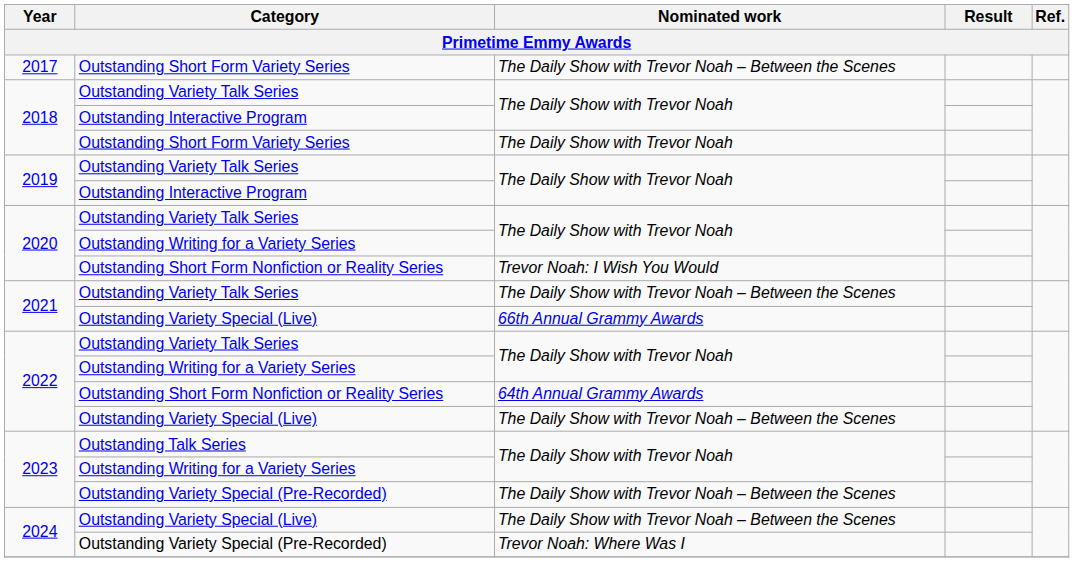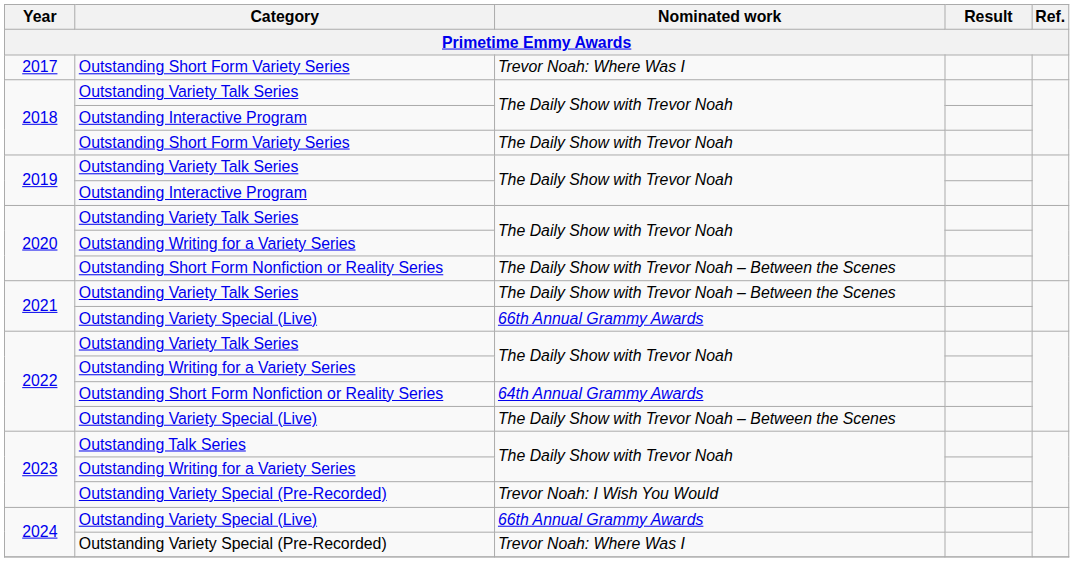 <table class=wikitable>
 <tr>
 <th scope="col" style="width:4em;">Year</th>
 <th scope="col" style="width:26em;">Category</th>
 <th scope="col" style="width:28em;">Nominated work</th>
 <th scope="col" style="width:5em;">Result</th>
 <th>Ref.</th>
 </tr>
 <tr>
 <th colspan=5><a href='#'>Primetime Emmy Awards</a></th>
 </tr>
 <tr>
 <td style="text-align:center;"><a href='#'>2017</a></td>
 <td><a href='#'>Outstanding Short Form Variety Series</a></td>
-<td><em>The Daily Show with Trevor Noah – Between the Scenes</em></td>
+<td><em>Trevor Noah: Where Was I</em></td>
 <td></td>
 <td style="text-align:center;"></td>
 </tr>
 <tr>
 <td style="text-align:center;", rowspan="3"><a href='#'>2018</a></td>
 <td><a href='#'>Outstanding Variety Talk Series</a></td>
 <td rowspan="2"><em>The Daily Show with Trevor Noah</em></td>
 <td></td>
 <td style="text-align:center;" rowspan="3"></td>
 </tr>
 <tr>
 <td><a href='#'>Outstanding Interactive Program</a></td>
 <td></td>
 </tr>
 <tr>
 <td><a href='#'>Outstanding Short Form Variety Series</a></td>
 <td><em>The Daily Show with Trevor Noah</em></td>
 <td></td>
 </tr>
 <tr>
 <td style="text-align:center;", rowspan="2"><a href='#'>2019</a></td>
 <td><a href='#'>Outstanding Variety Talk Series</a></td>
 <td rowspan=2><em>The Daily Show with Trevor Noah</em></td>
 <td></td>
 <td style="text-align:center;" rowspan="2"></td>
 </tr>
 <tr>
 <td><a href='#'>Outstanding Interactive Program</a></td>
 <td></td>
 </tr>
 <tr>
 <td style="text-align:center;", rowspan="3"><a href='#'>2020</a></td>
 <td><a href='#'>Outstanding Variety Talk Series</a></td>
 <td rowspan=2><em>The Daily Show with Trevor Noah</em></td>
 <td></td>
 <td style="text-align:center;" rowspan="3"></td>
 </tr>
 <tr>
 <td><a href='#'>Outstanding Writing for a Variety Series</a></td>
 <td></td>
 </tr>
 <tr>
 <td><a href='#'>Outstanding Short Form Nonfiction or Reality Series</a></td>
-<td rowspan="1"><em>Trevor Noah: I Wish You Would</em></td>
+<td><em>The Daily Show with Trevor Noah – Between the Scenes</em></td>
 <td></td>
 </tr>
 <tr>
 <td style="text-align:center;", rowspan="2"><a href='#'>2021</a></td>
 <td><a href='#'>Outstanding Variety Talk Series</a></td>
 <td><em>The Daily Show with Trevor Noah – Between the Scenes</em></td>
 <td></td>
 <td style="text-align:center;" rowspan="2"></td>
 </tr>
 <tr>
 <td><a href='#'>Outstanding Variety Special (Live)</a></td>
 <td><em><a href='#'>66th Annual Grammy Awards</a></em></td>
 <td></td>
 </tr>
 <tr>
 <td style="text-align:center;", rowspan=4><a href='#'>2022</a></td>
 <td><a href='#'>Outstanding Variety Talk Series</a></td>
 <td rowspan=2><em>The Daily Show with Trevor Noah</em></td>
 <td></td>
 <td style="text-align:center;" rowspan="4"></td>
 </tr>
 <tr>
 <td><a href='#'>Outstanding Writing for a Variety Series</a></td>
 <td></td>
 </tr>
 <tr>
 <td><a href='#'>Outstanding Short Form Nonfiction or Reality Series</a></td>
 <td><em><a href='#'>64th Annual Grammy Awards</a></em></td>
 <td></td>
 </tr>
 <tr>
 <td><a href='#'>Outstanding Variety Special (Live)</a></td>
 <td><em>The Daily Show with Trevor Noah – Between the Scenes</em></td>
 <td></td>
 </tr>
 <tr>
 <td style="text-align:center;", rowspan="3"><a href='#'>2023</a></td>
 <td><a href='#'>Outstanding Talk Series</a></td>
 <td rowspan=2><em>The Daily Show with Trevor Noah</em></td>
 <td></td>
 <td style="text-align:center;" rowspan="3"></td>
 </tr>
 <tr>
 <td><a href='#'>Outstanding Writing for a Variety Series</a></td>
 <td></td>
 </tr>
 <tr>
 <td rowspan=1><a href='#'>Outstanding Variety Special (Pre-Recorded)</a></td>
-<td><em>The Daily Show with Trevor Noah – Between the Scenes</em></td>
+<td rowspan="1"><em>Trevor Noah: I Wish You Would</em></td>
 <td></td>
 </tr>
 <tr>
 <td style="text-align:center;", rowspan="2"><a href='#'>2024</a></td>
 <td><a href='#'>Outstanding Variety Special (Live)</a></td>
-<td><em>The Daily Show with Trevor Noah – Between the Scenes</em></td>
+<td><em><a href='#'>66th Annual Grammy Awards</a></em></td>
 <td></td>
 <td style="text-align:center;" rowspan="2"></td>
 </tr>
 <tr>
 <td>Outstanding Variety Special (Pre-Recorded)</td>
 <td><em>Trevor Noah: Where Was I</em></td>
 <td></td>
 </tr>
 <tr>
 </tr>
 </table>
